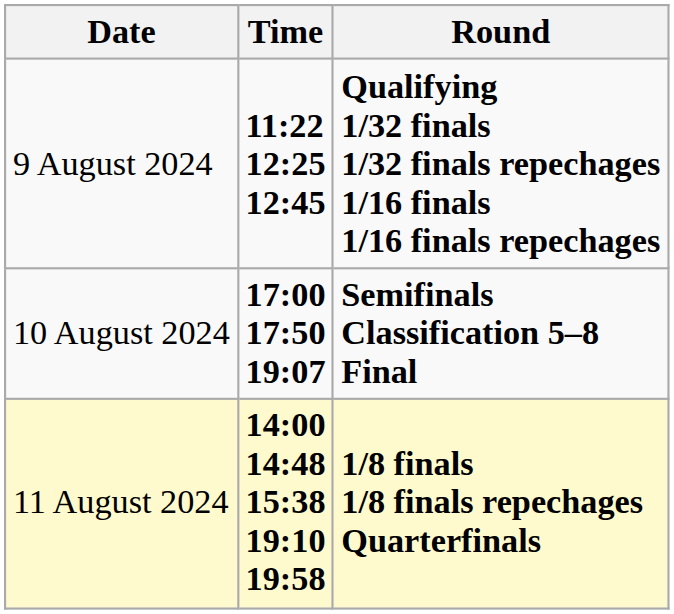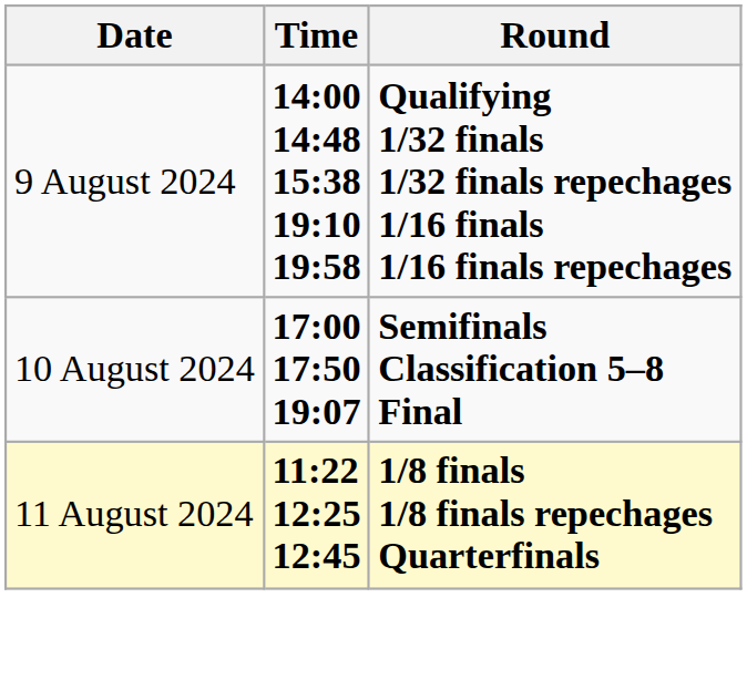 <table class="wikitable">
 <tr>
 <th>Date</th>
 <th>Time</th>
 <th>Round</th>
 </tr>
 <tr>
 <td>9 August 2024</td>
-<td><strong>11:22<br>12:25<br>12:45</strong></td>
+<td><strong>14:00<br>14:48<br>15:38<br>19:10<br>19:58</strong></td>
 <td><strong>Qualifying<br>1/32 finals<br>1/32 finals repechages<br>1/16 finals<br>1/16 finals repechages</strong></td>
 </tr>
 <tr>
 <td>10 August 2024</td>
 <td><strong>17:00<br>17:50<br>19:07</strong></td>
 <td><strong>Semifinals<br>Classification 5–8<br>Final</strong></td>
 </tr>
 <tr style=background:lemonchiffon>
 <td>11 August 2024</td>
-<td><strong>14:00<br>14:48<br>15:38<br>19:10<br>19:58</strong></td>
+<td><strong>11:22<br>12:25<br>12:45</strong></td>
 <td><strong>1/8 finals <br>1/8 finals repechages<br>Quarterfinals</strong></td>
 </tr>
 </table>
